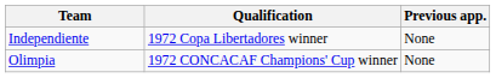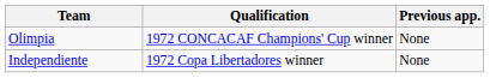 <table class="wikitable">
 <tr>
 <th width=150px>Team</th>
 <th>Qualification</th>
 <th>Previous app.</th>
 </tr>
 <tr>
+<td> <a href='#'>Olimpia</a></td>
+<td><a href='#'>1972 CONCACAF Champions' Cup</a> winner</td>
+<td>None</td>
+</tr>
+<tr>
 <td> <a href='#'>Independiente</a></td>
 <td><a href='#'>1972 Copa Libertadores</a> winner</td>
 <td>None</td>
 </tr>
-<tr>
-<td> <a href='#'>Olimpia</a></td>
-<td><a href='#'>1972 CONCACAF Champions' Cup</a> winner</td>
-<td>None</td>
-</tr>
 </table>
